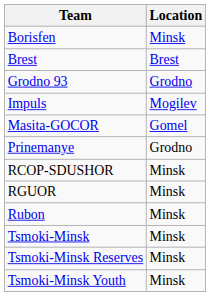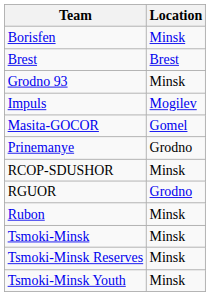 <table class="wikitable">
 <tr>
 <th>Team</th>
 <th>Location</th>
 </tr>
 <tr>
 <td><a href='#'>Borisfen</a></td>
 <td><a href='#'>Minsk</a></td>
 </tr>
 <tr>
 <td><a href='#'>Brest</a></td>
 <td><a href='#'>Brest</a></td>
 </tr>
 <tr>
 <td><a href='#'>Grodno 93</a></td>
-<td><a href='#'>Grodno</a></td>
+<td>Minsk</td>
 </tr>
 <tr>
 <td><a href='#'>Impuls</a></td>
 <td><a href='#'>Mogilev</a></td>
 </tr>
 <tr>
 <td><a href='#'>Masita-GOCOR</a></td>
 <td><a href='#'>Gomel</a></td>
 </tr>
 <tr>
 <td><a href='#'>Prinemanye</a></td>
 <td>Grodno</td>
 </tr>
 <tr>
 <td>RCOP-SDUSHOR</td>
 <td>Minsk</td>
 </tr>
 <tr>
 <td>RGUOR</td>
-<td>Minsk</td>
+<td><a href='#'>Grodno</a></td>
 </tr>
 <tr>
 <td><a href='#'>Rubon</a></td>
 <td>Minsk</td>
 </tr>
 <tr>
 <td><a href='#'>Tsmoki-Minsk</a></td>
 <td>Minsk</td>
 </tr>
 <tr>
 <td><a href='#'>Tsmoki-Minsk Reserves</a></td>
 <td>Minsk</td>
 </tr>
 <tr>
 <td><a href='#'>Tsmoki-Minsk Youth</a></td>
 <td>Minsk</td>
 </tr>
 </table>
